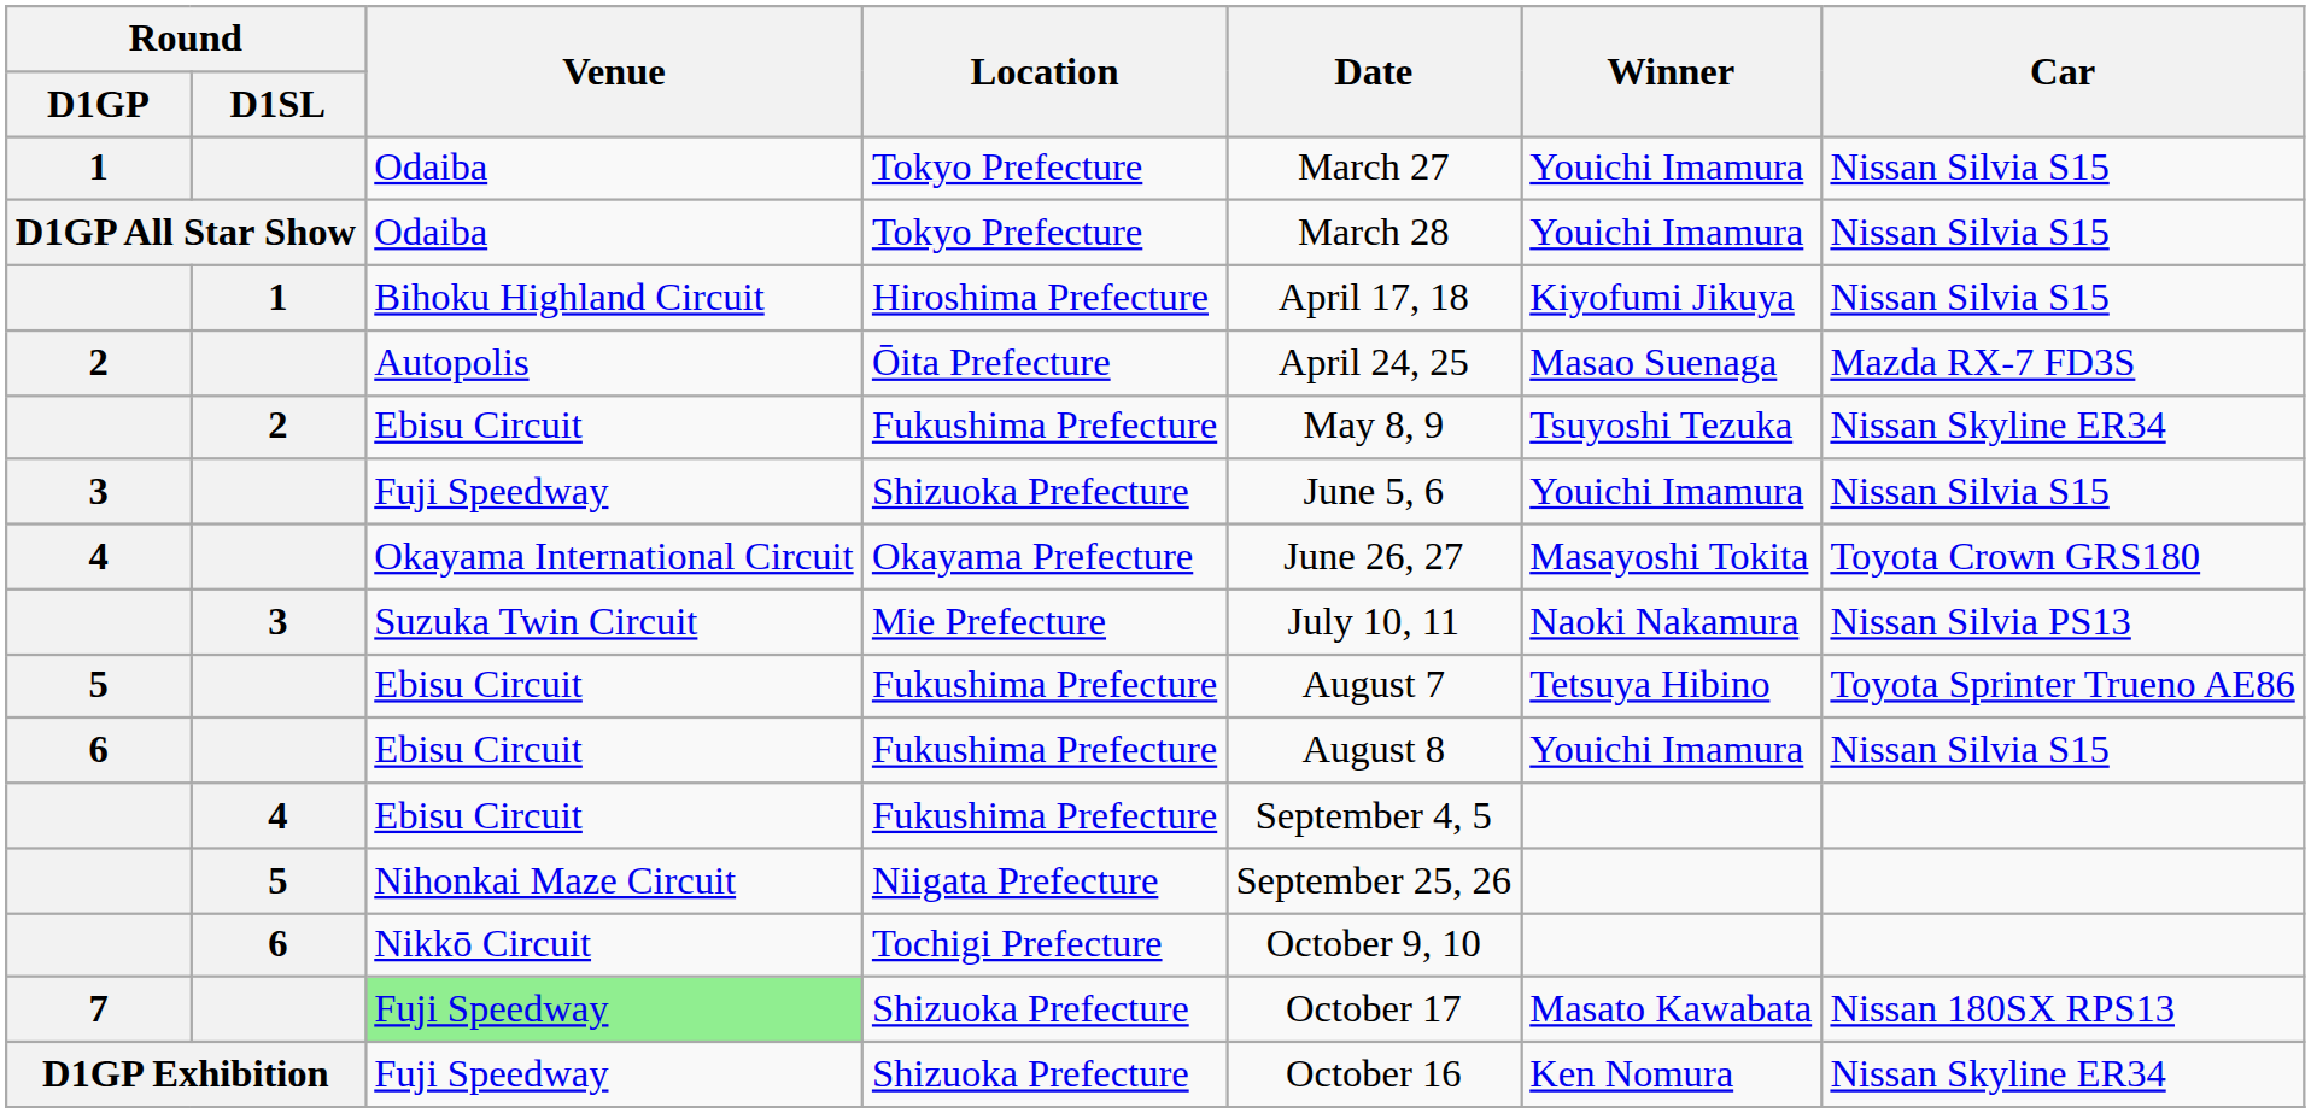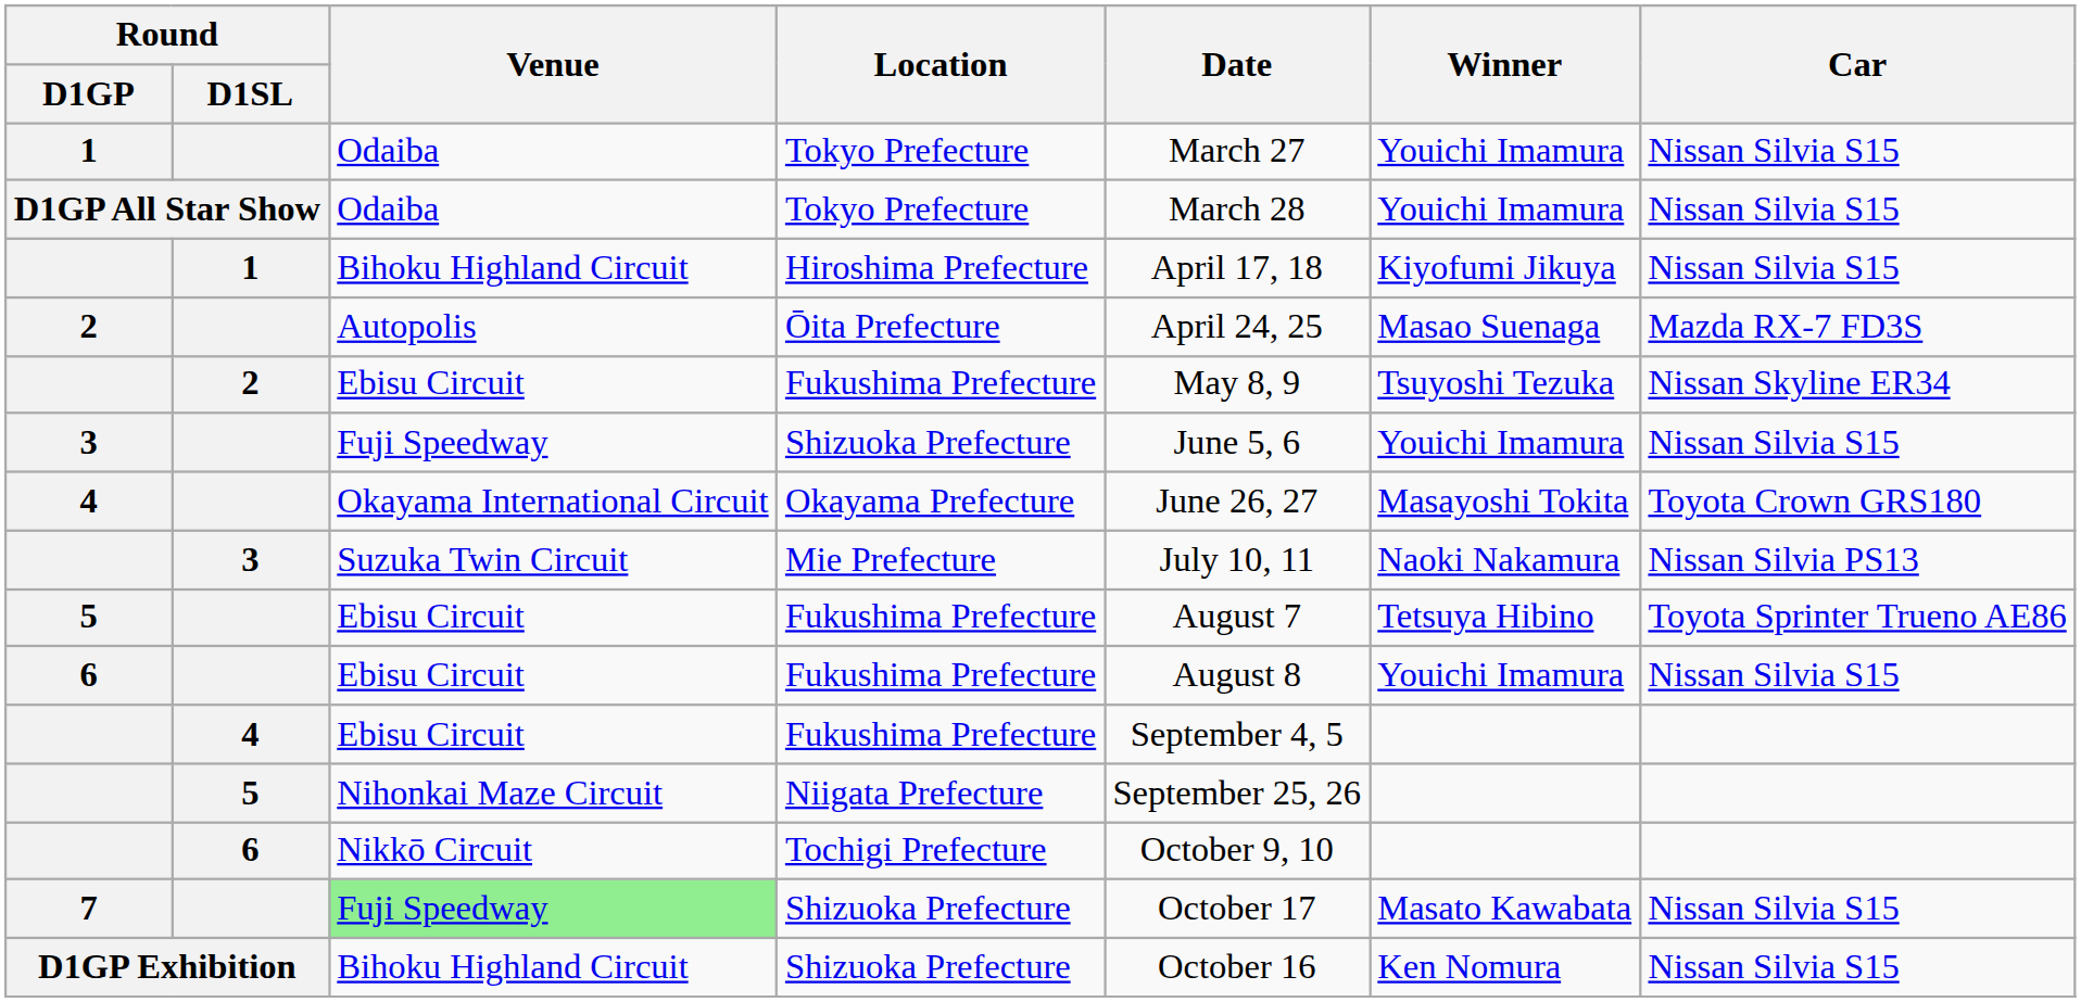 <table class="wikitable" style="font-size: 90%;">
 <tr>
 <th colspan=2>Round</th>
 <th rowspan=2>Venue</th>
 <th rowspan=2>Location</th>
 <th rowspan=2>Date</th>
 <th rowspan=2>Winner</th>
 <th rowspan=2>Car</th>
 </tr>
 <tr>
 <th>D1GP</th>
 <th>D1SL</th>
 </tr>
 <tr>
 <th>1</th>
 <th></th>
 <td><a href='#'>Odaiba</a></td>
 <td><a href='#'>Tokyo Prefecture</a></td>
 <td align="center">March 27</td>
 <td><a href='#'>Youichi Imamura</a></td>
 <td><a href='#'>Nissan Silvia S15</a></td>
 </tr>
 <tr>
 <th colspan=2>D1GP All Star Show</th>
 <td><a href='#'>Odaiba</a></td>
 <td><a href='#'>Tokyo Prefecture</a></td>
 <td align="center">March 28</td>
 <td><a href='#'>Youichi Imamura</a></td>
 <td><a href='#'>Nissan Silvia S15</a></td>
 </tr>
 <tr>
 <th></th>
 <th>1</th>
 <td><a href='#'>Bihoku Highland Circuit</a></td>
 <td><a href='#'>Hiroshima Prefecture</a></td>
 <td align="center">April 17, 18</td>
 <td><a href='#'>Kiyofumi Jikuya</a></td>
 <td><a href='#'>Nissan Silvia S15</a></td>
 </tr>
 <tr>
 <th>2</th>
 <th></th>
 <td><a href='#'>Autopolis</a></td>
 <td><a href='#'>Ōita Prefecture</a></td>
 <td align="center">April 24, 25</td>
 <td><a href='#'>Masao Suenaga</a></td>
 <td><a href='#'>Mazda RX-7 FD3S</a></td>
 </tr>
 <tr>
 <th></th>
 <th>2</th>
 <td><a href='#'>Ebisu Circuit</a></td>
 <td><a href='#'>Fukushima Prefecture</a></td>
 <td align="center">May 8, 9</td>
 <td><a href='#'>Tsuyoshi Tezuka</a></td>
 <td><a href='#'>Nissan Skyline ER34</a></td>
 </tr>
 <tr>
 <th>3</th>
 <th></th>
 <td><a href='#'>Fuji Speedway</a></td>
 <td><a href='#'>Shizuoka Prefecture</a></td>
 <td align="center">June 5, 6</td>
 <td><a href='#'>Youichi Imamura</a></td>
 <td><a href='#'>Nissan Silvia S15</a></td>
 </tr>
 <tr>
 <th>4</th>
 <th></th>
 <td><a href='#'>Okayama International Circuit</a></td>
 <td><a href='#'>Okayama Prefecture</a></td>
 <td align="center">June 26, 27</td>
 <td><a href='#'>Masayoshi Tokita</a></td>
 <td><a href='#'>Toyota Crown GRS180</a></td>
 </tr>
 <tr>
 <th></th>
 <th>3</th>
 <td><a href='#'>Suzuka Twin Circuit</a></td>
 <td><a href='#'>Mie Prefecture</a></td>
 <td align="center">July 10, 11</td>
 <td><a href='#'>Naoki Nakamura</a></td>
 <td><a href='#'>Nissan Silvia PS13</a></td>
 </tr>
 <tr>
 <th>5</th>
 <th></th>
 <td><a href='#'>Ebisu Circuit</a></td>
 <td><a href='#'>Fukushima Prefecture</a></td>
 <td align="center">August 7</td>
 <td><a href='#'>Tetsuya Hibino</a></td>
 <td><a href='#'>Toyota Sprinter Trueno AE86</a></td>
 </tr>
 <tr>
 <th>6</th>
 <th></th>
 <td><a href='#'>Ebisu Circuit</a></td>
 <td><a href='#'>Fukushima Prefecture</a></td>
 <td align="center">August 8</td>
 <td><a href='#'>Youichi Imamura</a></td>
 <td><a href='#'>Nissan Silvia S15</a></td>
 </tr>
 <tr>
 <th></th>
 <th>4</th>
 <td><a href='#'>Ebisu Circuit</a></td>
 <td><a href='#'>Fukushima Prefecture</a></td>
 <td align="center">September 4, 5</td>
 <td></td>
 <td></td>
 </tr>
 <tr>
 <th></th>
 <th>5</th>
 <td><a href='#'>Nihonkai Maze Circuit</a></td>
 <td><a href='#'>Niigata Prefecture</a></td>
 <td align="center">September 25, 26</td>
 <td></td>
 <td></td>
 </tr>
 <tr>
 <th></th>
 <th>6</th>
 <td><a href='#'>Nikkō Circuit</a></td>
 <td><a href='#'>Tochigi Prefecture</a></td>
 <td align="center">October 9, 10</td>
 <td></td>
 <td></td>
 </tr>
 <tr>
 <th>7</th>
 <th></th>
 <td style="background: lightgreen;"><a href='#'>Fuji Speedway</a></td>
 <td><a href='#'>Shizuoka Prefecture</a></td>
 <td align="center">October 17</td>
 <td><a href='#'>Masato Kawabata</a></td>
-<td><a href='#'>Nissan 180SX RPS13</a></td>
+<td><a href='#'>Nissan Silvia S15</a></td>
 </tr>
 <tr>
 <th colspan=2>D1GP Exhibition</th>
-<td><a href='#'>Fuji Speedway</a></td>
+<td><a href='#'>Bihoku Highland Circuit</a></td>
 <td><a href='#'>Shizuoka Prefecture</a></td>
 <td align="center">October 16</td>
 <td><a href='#'>Ken Nomura</a></td>
-<td><a href='#'>Nissan Skyline ER34</a></td>
+<td><a href='#'>Nissan Silvia S15</a></td>
 </tr>
 <tr>
 </tr>
 </table>
